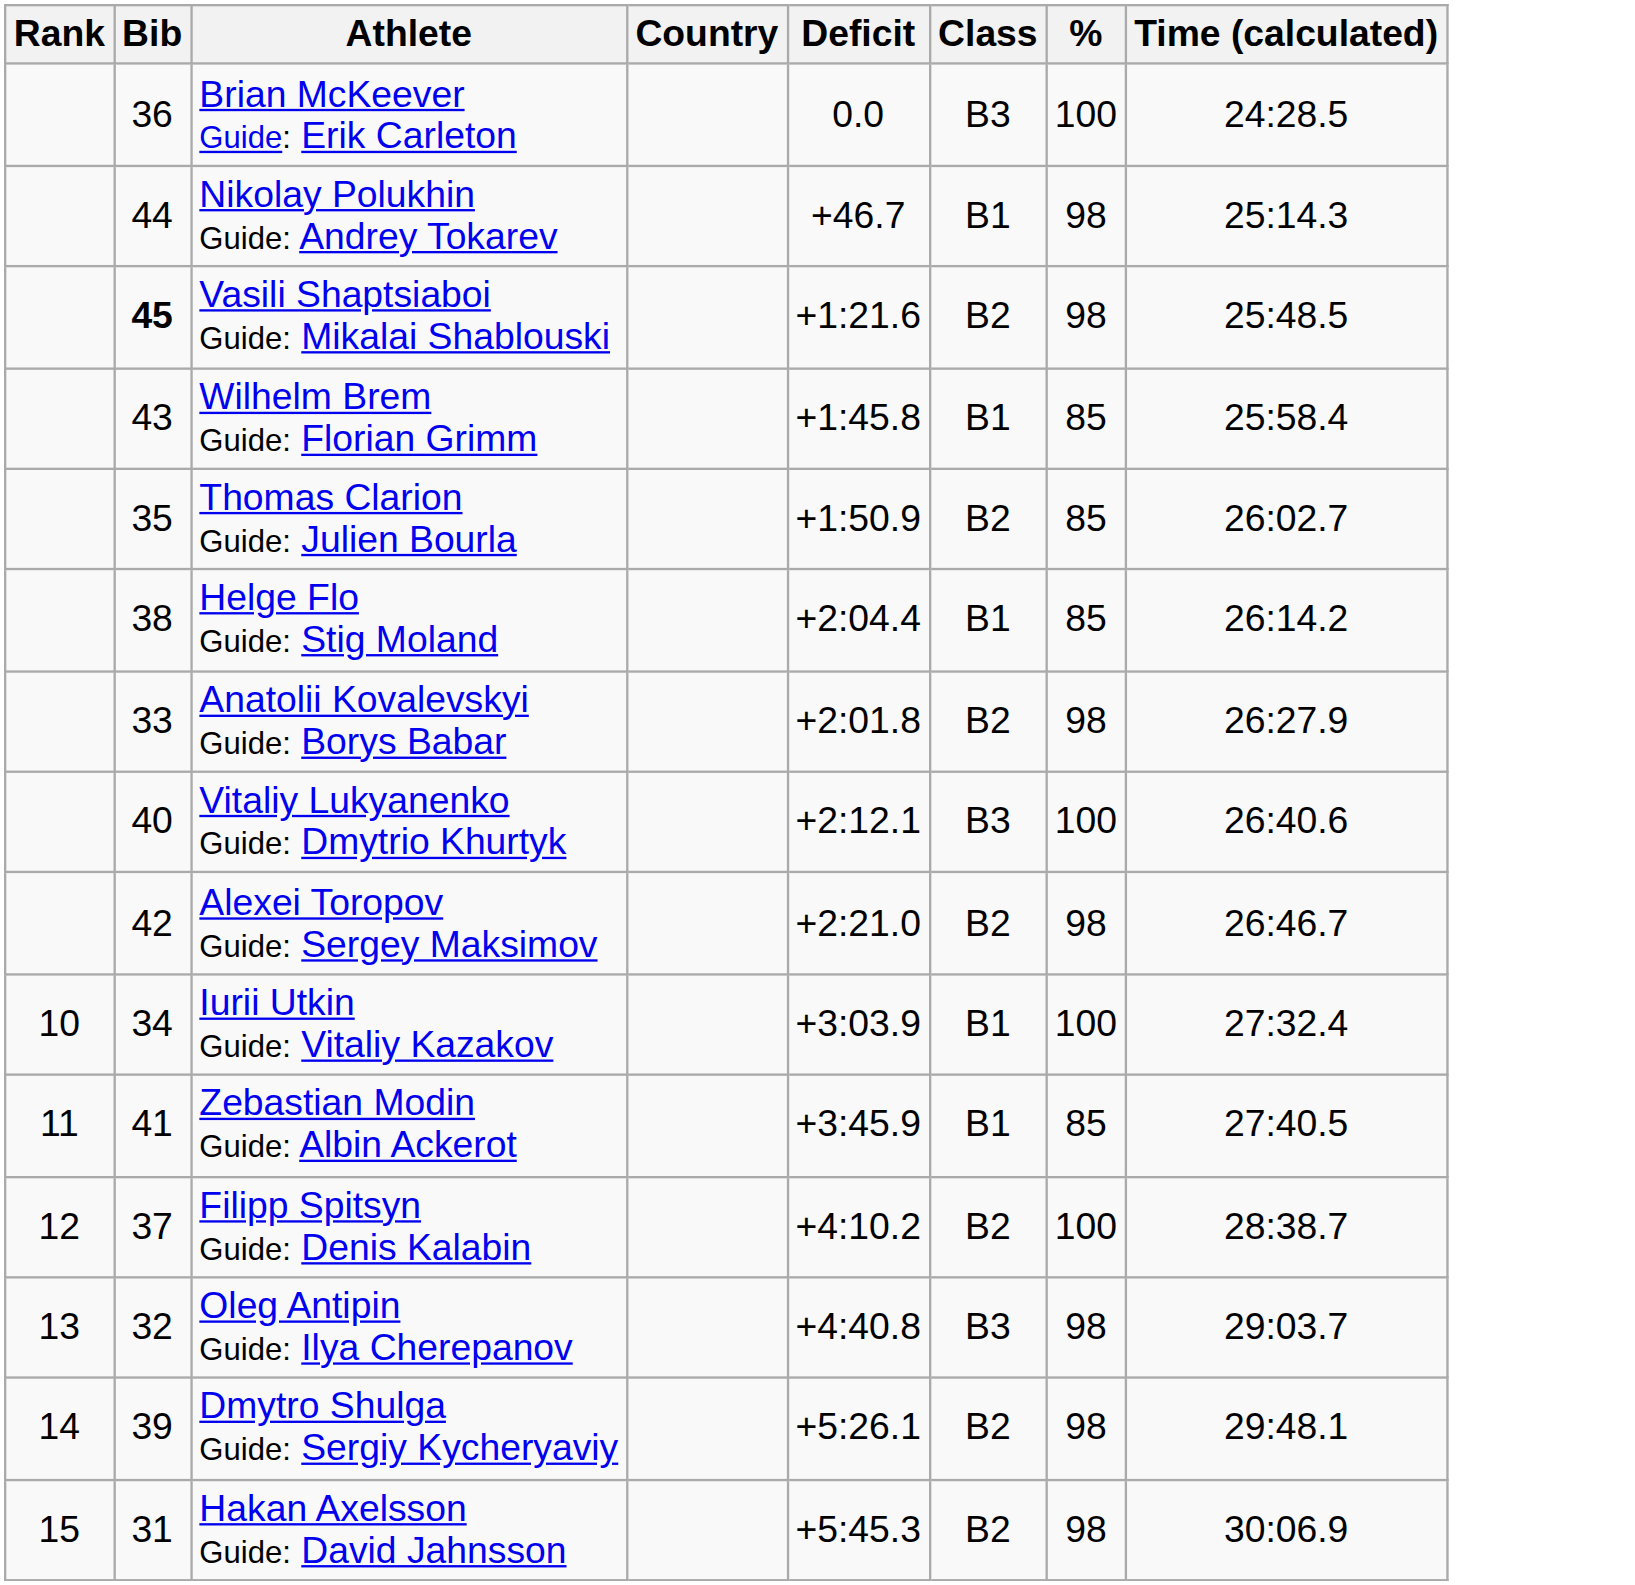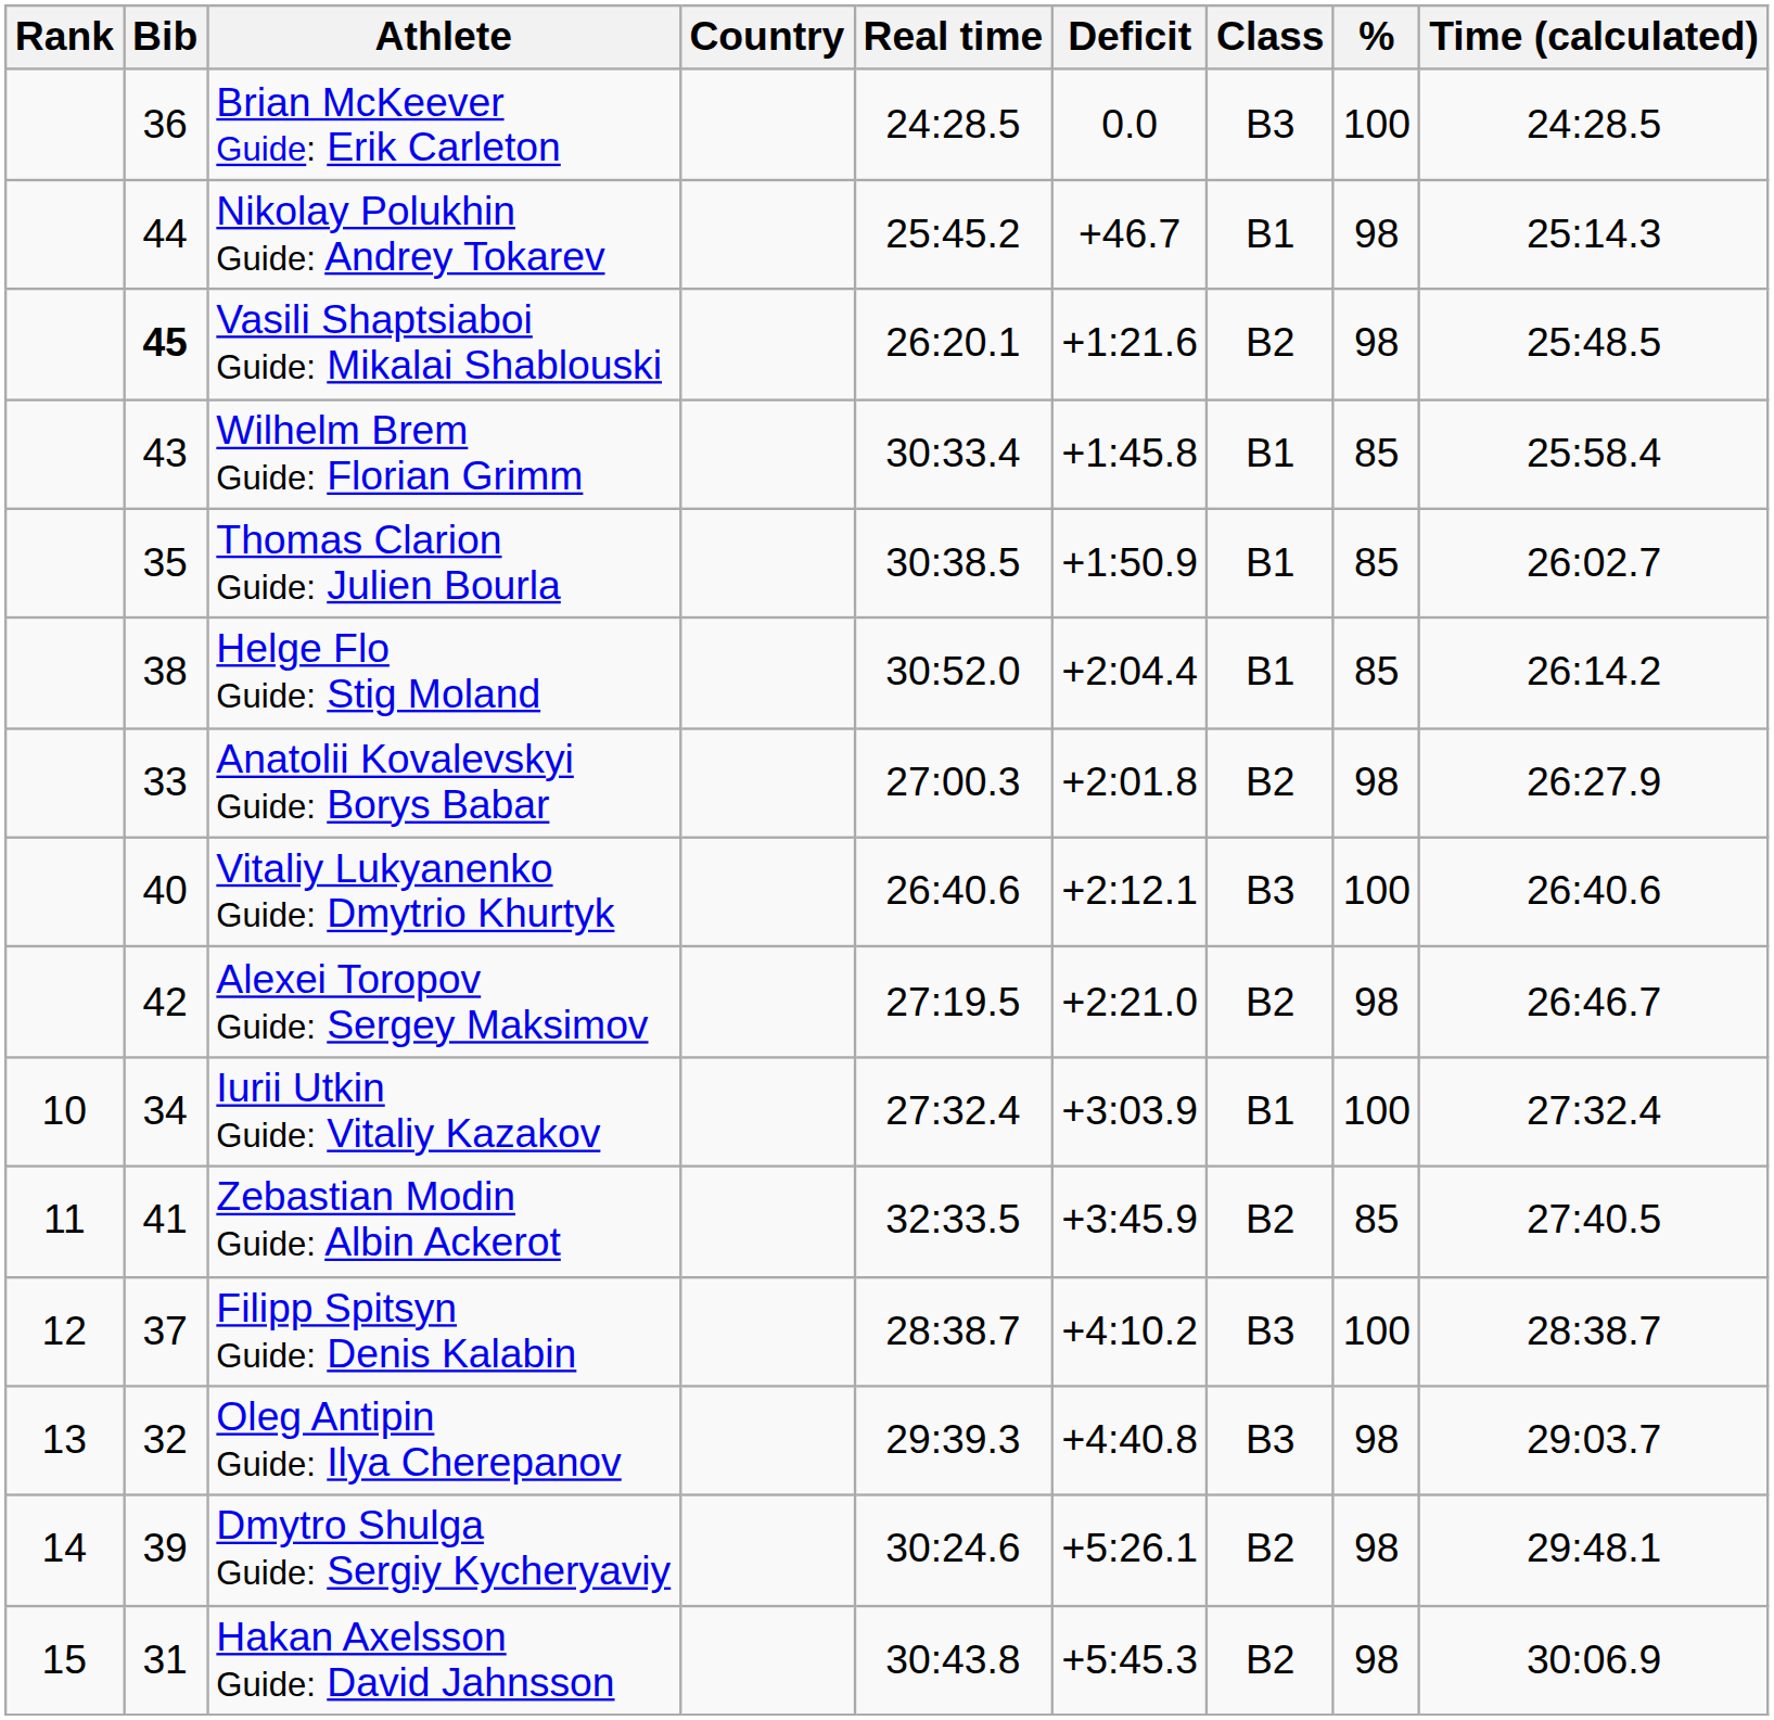 <table class="wikitable sortable" style="text-align:center">
 <tr>
 <th>Rank</th>
 <th>Bib</th>
 <th>Athlete</th>
 <th>Country</th>
+<th>Real time</th>
 <th>Deficit</th>
 <th>Class</th>
 <th>%</th>
 <th>Time (calculated)</th>
 </tr>
 <tr>
 <td></td>
 <td>36</td>
 <td align=left><a href='#'>Brian McKeever</a><br><small><a href='#'>Guide</a>:</small> <a href='#'>Erik Carleton</a></td>
 <td align=left></td>
+<td>24:28.5</td>
 <td>0.0</td>
 <td>B3</td>
 <td>100</td>
 <td>24:28.5</td>
 </tr>
 <tr>
 <td></td>
 <td>44</td>
 <td align=left><a href='#'>Nikolay Polukhin</a><br><small>Guide:</small> <a href='#'>Andrey Tokarev</a></td>
 <td align=left></td>
+<td>25:45.2</td>
 <td>+46.7</td>
 <td>B1</td>
 <td>98</td>
 <td>25:14.3</td>
 </tr>
 <tr>
 <td></td>
 <td><strong>45</strong></td>
 <td align=left><a href='#'>Vasili Shaptsiaboi</a><br><small>Guide:</small> <a href='#'>Mikalai Shablouski</a></td>
 <td align=left></td>
+<td>26:20.1</td>
 <td>+1:21.6</td>
 <td>B2</td>
 <td>98</td>
 <td>25:48.5</td>
 </tr>
 <tr>
 <td></td>
 <td>43</td>
 <td align=left><a href='#'>Wilhelm Brem</a><br><small>Guide:</small> <a href='#'>Florian Grimm</a></td>
 <td align=left></td>
+<td>30:33.4</td>
 <td>+1:45.8</td>
 <td>B1</td>
 <td>85</td>
 <td>25:58.4</td>
 </tr>
 <tr>
 <td></td>
 <td>35</td>
 <td align=left><a href='#'>Thomas Clarion</a><br><small>Guide:</small> <a href='#'>Julien Bourla</a></td>
 <td align=left></td>
+<td>30:38.5</td>
 <td>+1:50.9</td>
-<td>B2</td>
+<td>B1</td>
 <td>85</td>
 <td>26:02.7</td>
 </tr>
 <tr>
 <td></td>
 <td>38</td>
 <td align=left><a href='#'>Helge Flo</a><br><small>Guide:</small> <a href='#'>Stig Moland</a></td>
 <td align=left></td>
+<td>30:52.0</td>
 <td>+2:04.4</td>
 <td>B1</td>
 <td>85</td>
 <td>26:14.2</td>
 </tr>
 <tr>
 <td></td>
 <td>33</td>
 <td align=left><a href='#'>Anatolii Kovalevskyi</a><br><small>Guide:</small> <a href='#'>Borys Babar</a></td>
 <td align=left></td>
+<td>27:00.3</td>
 <td>+2:01.8</td>
 <td>B2</td>
 <td>98</td>
 <td>26:27.9</td>
 </tr>
 <tr>
 <td></td>
 <td>40</td>
 <td align=left><a href='#'>Vitaliy Lukyanenko</a><br><small>Guide:</small> <a href='#'>Dmytrio Khurtyk</a></td>
 <td align=left></td>
+<td>26:40.6</td>
 <td>+2:12.1</td>
 <td>B3</td>
 <td>100</td>
 <td>26:40.6</td>
 </tr>
 <tr>
 <td></td>
 <td>42</td>
 <td align=left><a href='#'>Alexei Toropov</a><br><small>Guide:</small> <a href='#'>Sergey Maksimov</a></td>
 <td align=left></td>
+<td>27:19.5</td>
 <td>+2:21.0</td>
 <td>B2</td>
 <td>98</td>
 <td>26:46.7</td>
 </tr>
 <tr>
 <td>10</td>
 <td>34</td>
 <td align=left><a href='#'>Iurii Utkin</a><br><small>Guide:</small> <a href='#'>Vitaliy Kazakov</a></td>
 <td align=left></td>
+<td>27:32.4</td>
 <td>+3:03.9</td>
 <td>B1</td>
 <td>100</td>
 <td>27:32.4</td>
 </tr>
 <tr>
 <td>11</td>
 <td>41</td>
 <td align=left><a href='#'>Zebastian Modin</a><br><small>Guide:</small> <a href='#'>Albin Ackerot</a></td>
 <td align=left></td>
+<td>32:33.5</td>
 <td>+3:45.9</td>
-<td>B1</td>
+<td>B2</td>
 <td>85</td>
 <td>27:40.5</td>
 </tr>
 <tr>
 <td>12</td>
 <td>37</td>
 <td align=left><a href='#'>Filipp Spitsyn</a><br><small>Guide:</small> <a href='#'>Denis Kalabin</a></td>
 <td align=left></td>
+<td>28:38.7</td>
 <td>+4:10.2</td>
-<td>B2</td>
+<td>B3</td>
 <td>100</td>
 <td>28:38.7</td>
 </tr>
 <tr>
 <td>13</td>
 <td>32</td>
 <td align=left><a href='#'>Oleg Antipin</a><br><small>Guide:</small> <a href='#'>Ilya Cherepanov</a></td>
 <td align=left></td>
+<td>29:39.3</td>
 <td>+4:40.8</td>
 <td>B3</td>
 <td>98</td>
 <td>29:03.7</td>
 </tr>
 <tr>
 <td>14</td>
 <td>39</td>
 <td align=left><a href='#'>Dmytro Shulga</a><br><small>Guide:</small> <a href='#'>Sergiy Kycheryaviy</a></td>
 <td align=left></td>
+<td>30:24.6</td>
 <td>+5:26.1</td>
 <td>B2</td>
 <td>98</td>
 <td>29:48.1</td>
 </tr>
 <tr>
 <td>15</td>
 <td>31</td>
 <td align=left><a href='#'>Hakan Axelsson</a><br><small>Guide:</small> <a href='#'>David Jahnsson</a></td>
 <td align=left></td>
+<td>30:43.8</td>
 <td>+5:45.3</td>
 <td>B2</td>
 <td>98</td>
 <td>30:06.9</td>
 </tr>
 </table>
